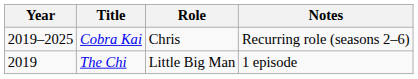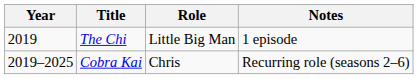 <table class="wikitable sortable">
 <tr>
 <th>Year</th>
 <th>Title</th>
 <th>Role</th>
 <th class="unsortable">Notes</th>
 </tr>
 <tr>
+<td>2019</td>
+<td><em><a href='#'>The Chi</a></em></td>
+<td>Little Big Man</td>
+<td>1 episode</td>
+</tr>
+<tr>
 <td>2019–2025</td>
 <td><em><a href='#'>Cobra Kai</a></em></td>
 <td>Chris</td>
 <td>Recurring role (seasons 2–6)</td>
 </tr>
-<tr>
-<td>2019</td>
-<td><em><a href='#'>The Chi</a></em></td>
-<td>Little Big Man</td>
-<td>1 episode</td>
-</tr>
 </table>
